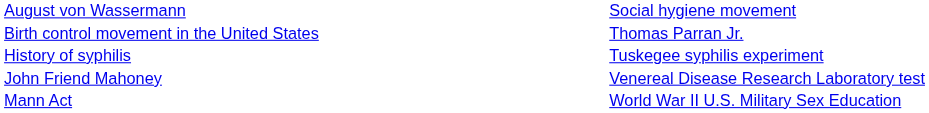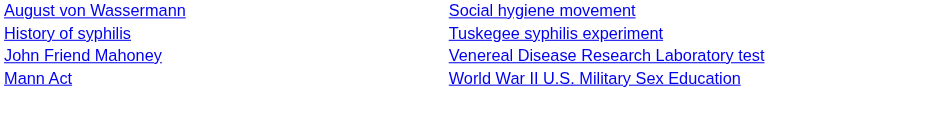 <table style="width: 60%; border: none; text-align: left;">
 <tr>
 <td><a href='#'>August von Wassermann</a></td>
 <td><a href='#'>Social hygiene movement</a></td>
-</tr>
-<tr>
-<td><a href='#'>Birth control movement in the United States</a></td>
-<td><a href='#'>Thomas Parran Jr.</a></td>
 </tr>
 <tr>
 <td><a href='#'>History of syphilis</a></td>
 <td><a href='#'>Tuskegee syphilis experiment</a></td>
 </tr>
 <tr>
 <td><a href='#'>John Friend Mahoney</a></td>
 <td><a href='#'>Venereal Disease Research Laboratory test</a></td>
 </tr>
 <tr>
 <td><a href='#'>Mann Act</a></td>
 <td><a href='#'>World War II U.S. Military Sex Education</a></td>
 </tr>
 </table>
